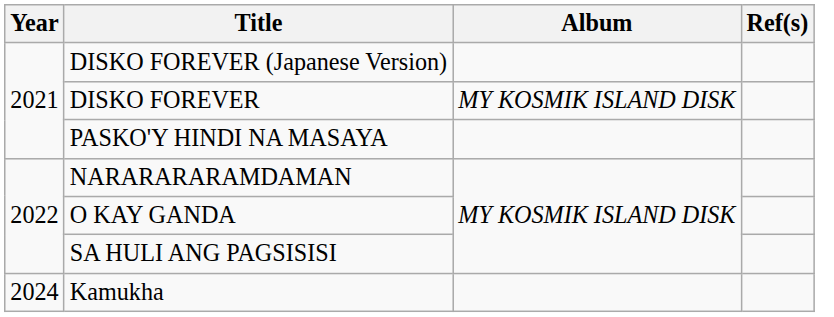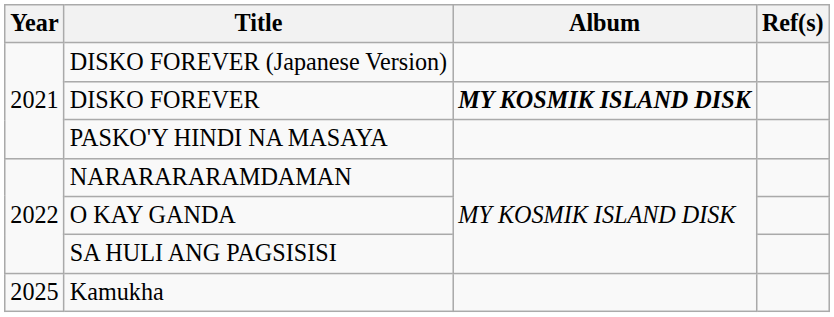 <table class="wikitable">
 <tr>
 <th>Year</th>
 <th>Title</th>
 <th>Album</th>
 <th>Ref(s)</th>
 </tr>
 <tr>
 <td rowspan="3">2021</td>
 <td>DISKO FOREVER (Japanese Version)</td>
 <td></td>
 <td></td>
 </tr>
 <tr>
 <td>DISKO FOREVER</td>
-<td><em>MY KOSMIK ISLAND DISK</em></td>
+<td><strong><em>MY KOSMIK ISLAND DISK</em></strong></td>
 <td></td>
 </tr>
 <tr>
 <td>PASKO'Y HINDI NA MASAYA</td>
 <td></td>
 <td></td>
 </tr>
 <tr>
 <td rowspan="3">2022</td>
 <td>NARARARARAMDAMAN</td>
 <td rowspan="3"><em>MY KOSMIK ISLAND DISK</em></td>
 <td></td>
 </tr>
 <tr>
 <td>O KAY GANDA</td>
 <td></td>
 </tr>
 <tr>
 <td>SA HULI ANG PAGSISISI</td>
 <td></td>
 </tr>
 <tr>
-<td>2024</td>
+<td>2025</td>
 <td>Kamukha</td>
 <td></td>
 <td></td>
 </tr>
 </table>
